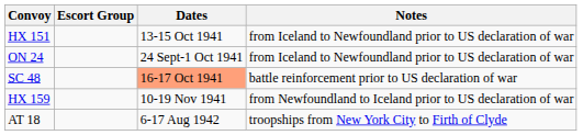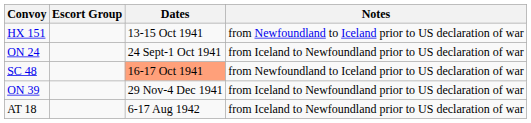 <table class="wikitable">
 <tr>
 <th>Convoy</th>
 <th>Escort Group</th>
 <th>Dates</th>
 <th>Notes</th>
 </tr>
 <tr>
 <td><a href='#'>HX 151</a></td>
 <td></td>
 <td>13-15 Oct 1941</td>
-<td>from Iceland to Newfoundland prior to US declaration of war</td>
+<td>from <a href='#'>Newfoundland</a> to <a href='#'>Iceland</a> prior to US declaration of war</td>
 </tr>
 <tr>
 <td><a href='#'>ON 24</a></td>
 <td></td>
 <td>24 Sept-1 Oct 1941</td>
 <td>from Iceland to Newfoundland prior to US declaration of war</td>
 </tr>
 <tr>
 <td><a href='#'>SC 48</a></td>
 <td></td>
 <td style="background: lightsalmon;">16-17 Oct 1941</td>
-<td>battle reinforcement prior to US declaration of war</td>
+<td>from Newfoundland to Iceland prior to US declaration of war</td>
 </tr>
 <tr>
-<td><a href='#'>HX 159</a></td>
+<td><a href='#'>ON 39</a></td>
 <td></td>
-<td>10-19 Nov 1941</td>
-<td>from Newfoundland to Iceland prior to US declaration of war</td>
+<td>29 Nov-4 Dec 1941</td>
+<td>from Iceland to Newfoundland prior to US declaration of war</td>
 </tr>
 <tr>
 <td>AT 18</td>
 <td></td>
 <td>6-17 Aug 1942</td>
-<td>troopships from <a href='#'>New York City</a> to <a href='#'>Firth of Clyde</a></td>
+<td>from Iceland to Newfoundland prior to US declaration of war</td>
 </tr>
 </table>
